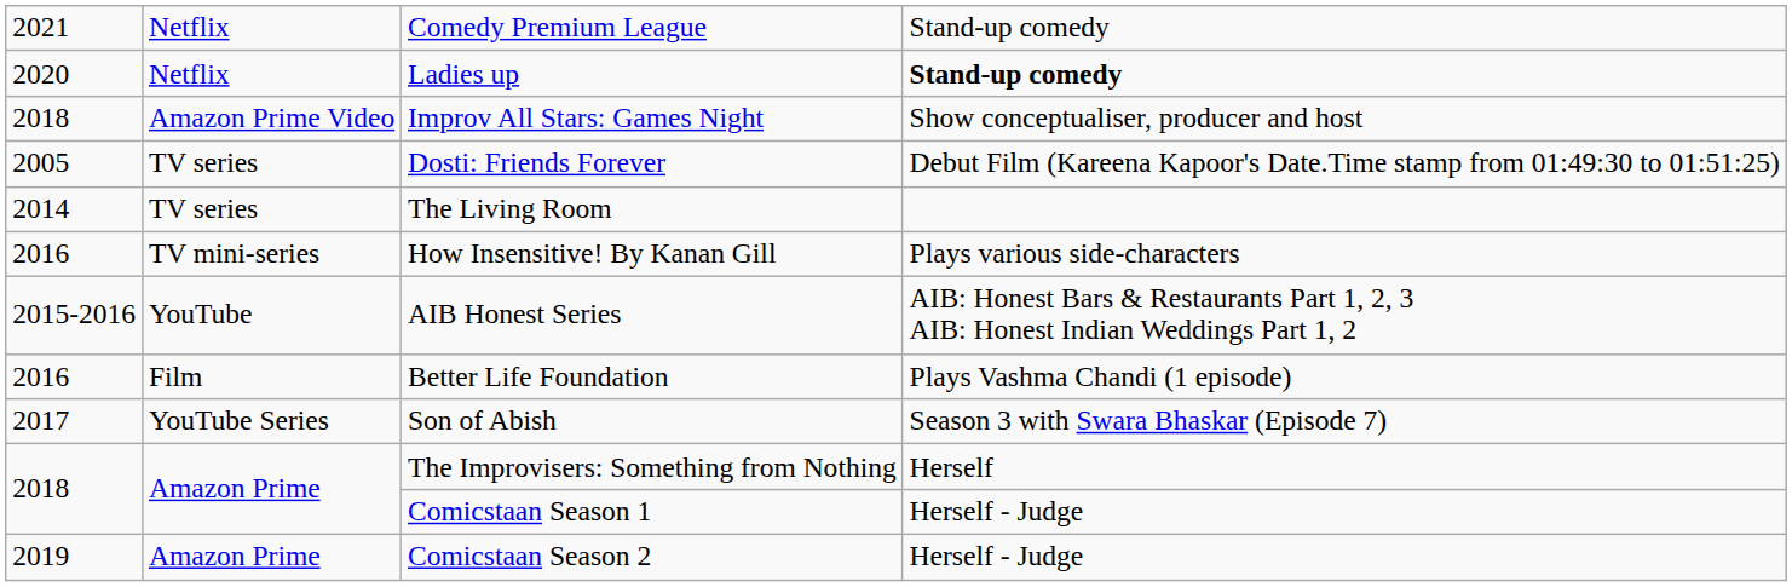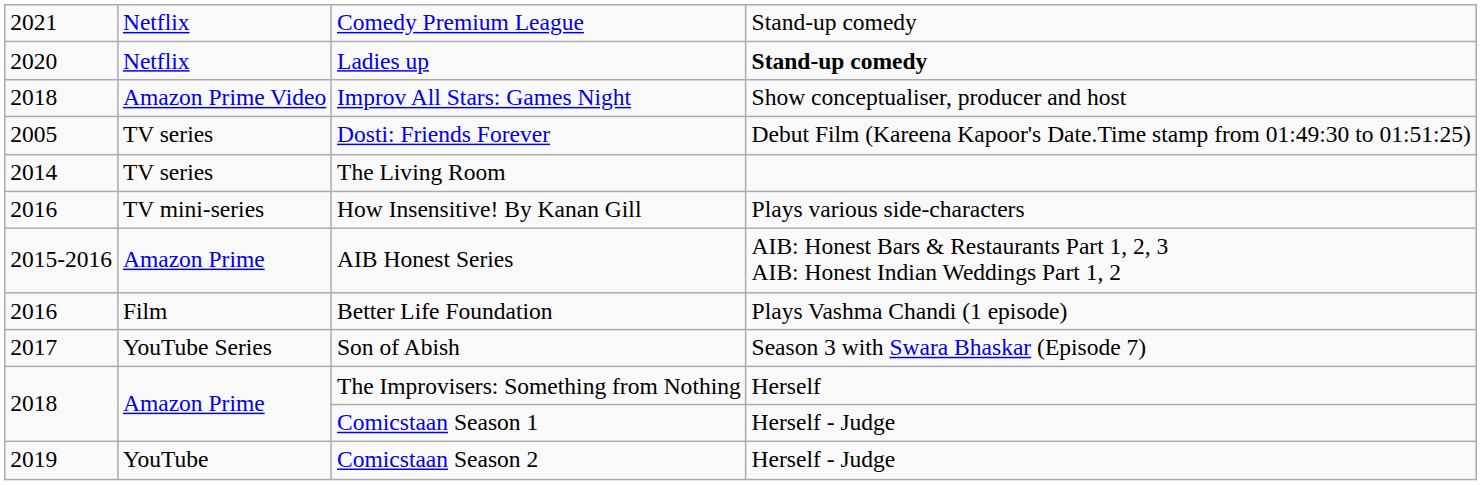 <table class="wikitable">
 <tr>
 <td>2021</td>
 <td><a href='#'>Netflix</a></td>
 <td><a href='#'>Comedy Premium League</a></td>
 <td>Stand-up comedy</td>
 </tr>
 <tr>
 <td>2020</td>
 <td><a href='#'>Netflix</a></td>
 <td><a href='#'>Ladies up</a></td>
 <td><strong>Stand-up comedy</strong></td>
 </tr>
 <tr>
 <td>2018</td>
 <td><a href='#'>Amazon Prime Video</a></td>
 <td><a href='#'>Improv All Stars: Games Night</a></td>
 <td>Show conceptualiser, producer and host</td>
 </tr>
 <tr>
 <td>2005</td>
 <td>TV series</td>
 <td><a href='#'>Dosti: Friends Forever</a></td>
 <td>Debut Film (Kareena Kapoor's Date.Time stamp from 01:49:30 to 01:51:25)</td>
 </tr>
 <tr>
 <td>2014</td>
 <td>TV series</td>
 <td>The Living Room</td>
 <td></td>
 </tr>
 <tr>
 <td>2016</td>
 <td>TV mini-series</td>
 <td>How Insensitive! By Kanan Gill</td>
 <td>Plays various side-characters</td>
 </tr>
 <tr>
 <td>2015-2016</td>
-<td>YouTube</td>
+<td><a href='#'>Amazon Prime</a></td>
 <td>AIB Honest Series</td>
 <td>AIB: Honest Bars & Restaurants Part 1, 2, 3<br>AIB: Honest Indian Weddings Part 1, 2</td>
 </tr>
 <tr>
 <td>2016</td>
 <td>Film</td>
 <td>Better Life Foundation</td>
 <td>Plays Vashma Chandi (1 episode)</td>
 </tr>
 <tr>
 <td>2017</td>
 <td>YouTube Series</td>
 <td>Son of Abish</td>
 <td>Season 3 with <a href='#'>Swara Bhaskar</a> (Episode 7)</td>
 </tr>
 <tr>
 <td rowspan="2">2018</td>
 <td rowspan="2"><a href='#'>Amazon Prime</a></td>
 <td>The Improvisers: Something from Nothing</td>
 <td>Herself</td>
 </tr>
 <tr>
 <td><a href='#'>Comicstaan</a> Season 1</td>
 <td>Herself - Judge</td>
 </tr>
 <tr>
 <td>2019</td>
-<td><a href='#'>Amazon Prime</a></td>
+<td>YouTube</td>
 <td><a href='#'>Comicstaan</a> Season 2</td>
 <td>Herself - Judge</td>
 </tr>
 </table>
